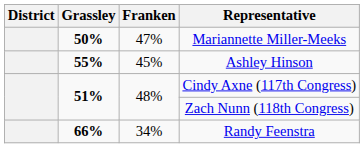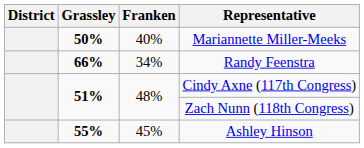 <table class=wikitable>
 <tr>
 <th>District</th>
 <th>Grassley</th>
 <th>Franken</th>
 <th>Representative</th>
 </tr>
 <tr align=center>
 <th></th>
 <td><strong>50%</strong></td>
-<td>47%</td>
+<td>40%</td>
 <td><a href='#'>Mariannette Miller-Meeks</a></td>
 </tr>
 <tr align=center>
 <th></th>
-<td><strong>55%</strong></td>
-<td>45%</td>
-<td><a href='#'>Ashley Hinson</a></td>
+<td><strong>66%</strong></td>
+<td>34%</td>
+<td><a href='#'>Randy Feenstra</a></td>
 </tr>
 <tr align=center>
 <th rowspan=2 ></th>
 <td rowspan=2><strong>51%</strong></td>
 <td rowspan=2>48%</td>
 <td><a href='#'>Cindy Axne</a> (<a href='#'>117th Congress</a>)</td>
 </tr>
 <tr align=center>
 <td><a href='#'>Zach Nunn</a> (<a href='#'>118th Congress</a>)</td>
 </tr>
 <tr align=center>
 <th></th>
-<td><strong>66%</strong></td>
-<td>34%</td>
-<td><a href='#'>Randy Feenstra</a></td>
+<td><strong>55%</strong></td>
+<td>45%</td>
+<td><a href='#'>Ashley Hinson</a></td>
 </tr>
 </table>
